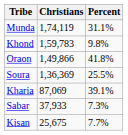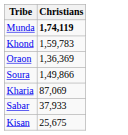 <table class="wikitable">
 <tr>
 <th>Tribe</th>
 <th>Christians</th>
-<th>Percent</th>
 </tr>
 <tr>
 <td><a href='#'>Munda</a></td>
-<td>1,74,119</td>
-<td>31.1%</td>
+<td><strong>1,74,119</strong></td>
 </tr>
 <tr>
 <td><a href='#'>Khond</a></td>
 <td>1,59,783</td>
-<td>9.8%</td>
 </tr>
 <tr>
 <td><a href='#'>Oraon</a></td>
-<td>1,49,866</td>
-<td>41.8%</td>
+<td>1,36,369</td>
 </tr>
 <tr>
 <td><a href='#'>Soura</a></td>
-<td>1,36,369</td>
-<td>25.5%</td>
+<td>1,49,866</td>
 </tr>
 <tr>
 <td><a href='#'>Kharia</a></td>
 <td>87,069</td>
-<td>39.1%</td>
 </tr>
 <tr>
 <td><a href='#'>Sabar</a></td>
 <td>37,933</td>
-<td>7.3%</td>
 </tr>
 <tr>
 <td><a href='#'>Kisan</a></td>
 <td>25,675</td>
-<td>7.7%</td>
 </tr>
 </table>
